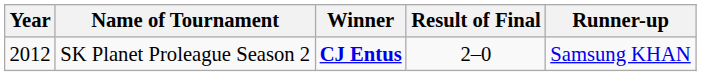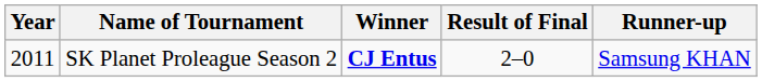 <table class="wikitable" style="text-align:center">
 <tr>
 <th>Year</th>
 <th>Name of Tournament</th>
 <th>Winner</th>
 <th>Result of Final</th>
 <th>Runner-up</th>
 </tr>
 <tr>
-<td>2012</td>
+<td>2011</td>
 <td>SK Planet Proleague Season 2</td>
 <td><strong><a href='#'>CJ Entus</a></strong></td>
 <td>2–0</td>
 <td><a href='#'>Samsung KHAN</a></td>
 </tr>
 </table>
